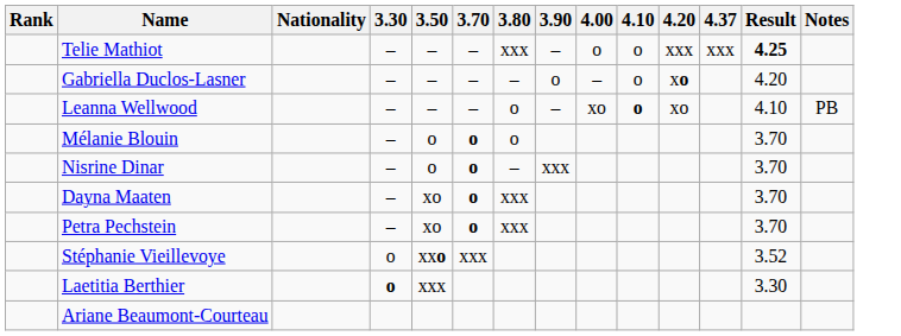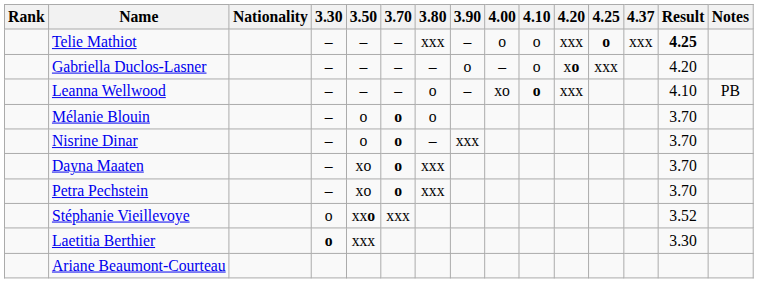 <table class="wikitable sortable" style="text-align:center">
 <tr>
 <th>Rank</th>
 <th>Name</th>
 <th>Nationality</th>
 <th>3.30</th>
 <th>3.50</th>
 <th>3.70</th>
 <th>3.80</th>
 <th>3.90</th>
 <th>4.00</th>
 <th>4.10</th>
 <th>4.20</th>
+<th>4.25</th>
 <th>4.37</th>
 <th>Result</th>
 <th>Notes</th>
 </tr>
 <tr>
 <td></td>
 <td align=left><a href='#'>Telie Mathiot</a></td>
 <td align=left></td>
 <td>–</td>
 <td>–</td>
 <td>–</td>
 <td>xxx</td>
 <td>–</td>
 <td>o</td>
 <td>o</td>
 <td>xxx</td>
+<td><strong>o</strong></td>
 <td>xxx</td>
 <td><strong>4.25</strong></td>
 <td></td>
 </tr>
 <tr>
 <td></td>
 <td align=left><a href='#'>Gabriella Duclos-Lasner</a></td>
 <td align=left></td>
 <td>–</td>
 <td>–</td>
 <td>–</td>
 <td>–</td>
 <td>o</td>
 <td>–</td>
 <td>o</td>
 <td>x<strong>o</strong></td>
+<td>xxx</td>
 <td></td>
 <td>4.20</td>
 <td></td>
 </tr>
 <tr>
 <td></td>
 <td align=left><a href='#'>Leanna Wellwood</a></td>
 <td align=left></td>
 <td>–</td>
 <td>–</td>
 <td>–</td>
 <td>o</td>
 <td>–</td>
 <td>xo</td>
 <td><strong>o</strong></td>
-<td>xo</td>
+<td>xxx</td>
+<td></td>
 <td></td>
 <td>4.10</td>
 <td>PB</td>
 </tr>
 <tr>
 <td></td>
 <td align=left><a href='#'>Mélanie Blouin</a></td>
 <td align=left></td>
 <td>–</td>
 <td>o</td>
 <td><strong>o</strong></td>
 <td>o</td>
+<td></td>
 <td></td>
 <td></td>
 <td></td>
 <td></td>
 <td></td>
 <td>3.70</td>
 <td></td>
 </tr>
 <tr>
 <td></td>
 <td align=left><a href='#'>Nisrine Dinar</a></td>
 <td align=left></td>
 <td>–</td>
 <td>o</td>
 <td><strong>o</strong></td>
 <td>–</td>
 <td>xxx</td>
 <td></td>
 <td></td>
 <td></td>
 <td></td>
+<td></td>
 <td>3.70</td>
 <td></td>
 </tr>
 <tr>
 <td></td>
 <td align=left><a href='#'>Dayna Maaten</a></td>
 <td align=left></td>
 <td>–</td>
 <td>xo</td>
 <td><strong>o</strong></td>
 <td>xxx</td>
+<td></td>
 <td></td>
 <td></td>
 <td></td>
 <td></td>
 <td></td>
 <td>3.70</td>
 <td></td>
 </tr>
 <tr>
 <td></td>
 <td align=left><a href='#'>Petra Pechstein</a></td>
 <td align=left></td>
 <td>–</td>
 <td>xo</td>
 <td><strong>o</strong></td>
 <td>xxx</td>
 <td></td>
 <td></td>
 <td></td>
 <td></td>
 <td></td>
+<td></td>
 <td>3.70</td>
 <td></td>
 </tr>
 <tr>
 <td></td>
 <td align=left><a href='#'>Stéphanie Vieillevoye</a></td>
 <td align=left></td>
 <td>o</td>
 <td>xx<strong>o</strong></td>
 <td>xxx</td>
 <td></td>
 <td></td>
 <td></td>
 <td></td>
 <td></td>
 <td></td>
+<td></td>
 <td>3.52</td>
 <td></td>
 </tr>
 <tr>
 <td></td>
 <td align=left><a href='#'>Laetitia Berthier</a></td>
 <td align=left></td>
 <td><strong>o</strong></td>
 <td>xxx</td>
+<td></td>
 <td></td>
 <td></td>
 <td></td>
 <td></td>
 <td></td>
 <td></td>
 <td></td>
 <td>3.30</td>
 <td></td>
 </tr>
 <tr>
 <td></td>
 <td align=left><a href='#'>Ariane Beaumont-Courteau</a></td>
 <td align=left></td>
 <td></td>
 <td></td>
 <td></td>
 <td></td>
 <td></td>
 <td></td>
 <td></td>
 <td></td>
 <td></td>
 <td></td>
 <td></td>
+<td></td>
 </tr>
 </table>
